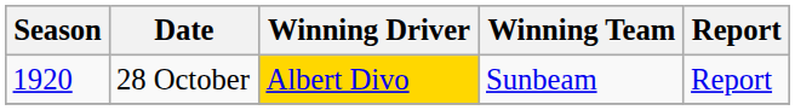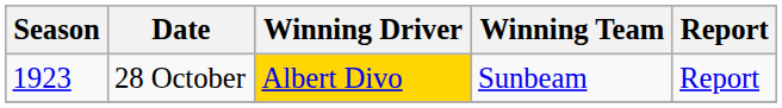 <table class="wikitable" style="font-size: 95%;" width=400>
 <tr>
 <th>Season</th>
 <th>Date</th>
 <th>Winning Driver</th>
 <th>Winning Team</th>
 <th>Report</th>
 </tr>
 <tr>
-<td><a href='#'>1920</a></td>
+<td><a href='#'>1923</a></td>
 <td>28 October</td>
 <td style="background: gold;"> <a href='#'>Albert Divo</a></td>
 <td><a href='#'>Sunbeam</a></td>
 <td><a href='#'>Report</a></td>
 </tr>
 <tr>
 </tr>
 </table>
